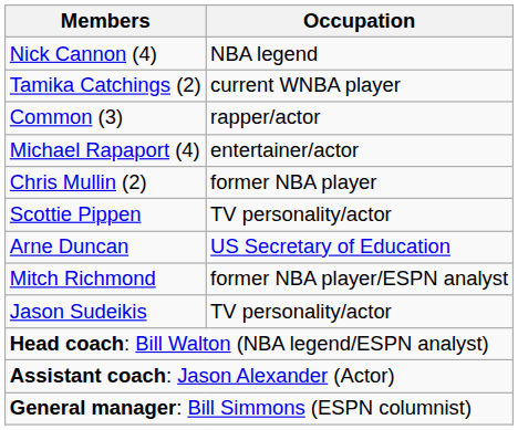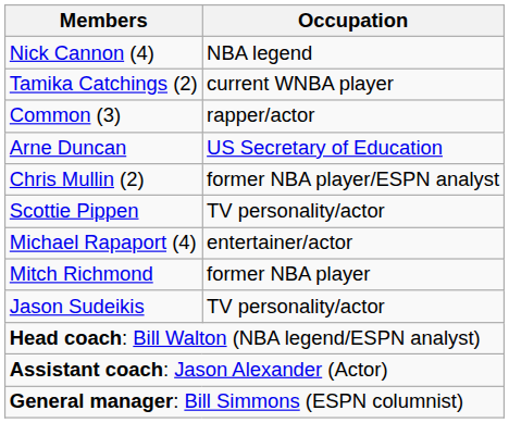 <table class="wikitable">
 <tr>
 <th>Members</th>
 <th>Occupation</th>
 </tr>
 <tr>
 <td><a href='#'>Nick Cannon</a> (4)</td>
 <td>NBA legend</td>
 </tr>
 <tr>
 <td><a href='#'>Tamika Catchings</a> (2)</td>
 <td>current WNBA player</td>
 </tr>
 <tr>
 <td><a href='#'>Common</a> (3)</td>
 <td>rapper/actor</td>
 </tr>
 <tr>
-<td><a href='#'>Michael Rapaport</a> (4)</td>
-<td>entertainer/actor</td>
+<td><a href='#'>Arne Duncan</a></td>
+<td><a href='#'>US Secretary of Education</a></td>
 </tr>
 <tr>
 <td><a href='#'>Chris Mullin</a> (2)</td>
-<td>former NBA player</td>
+<td>former NBA player/ESPN analyst</td>
 </tr>
 <tr>
 <td><a href='#'>Scottie Pippen</a></td>
 <td>TV personality/actor</td>
 </tr>
 <tr>
-<td><a href='#'>Arne Duncan</a></td>
-<td><a href='#'>US Secretary of Education</a></td>
+<td><a href='#'>Michael Rapaport</a> (4)</td>
+<td>entertainer/actor</td>
 </tr>
 <tr>
 <td><a href='#'>Mitch Richmond</a></td>
-<td>former NBA player/ESPN analyst</td>
+<td>former NBA player</td>
 </tr>
 <tr>
 <td><a href='#'>Jason Sudeikis</a></td>
 <td>TV personality/actor</td>
 </tr>
 <tr>
 <td colspan="2"><strong>Head coach</strong>: <a href='#'>Bill Walton</a> (NBA legend/ESPN analyst)</td>
 </tr>
 <tr>
 <td colspan="2"><strong>Assistant coach</strong>: <a href='#'>Jason Alexander</a> (Actor)</td>
 </tr>
 <tr>
 <td colspan="2"><strong>General manager</strong>: <a href='#'>Bill Simmons</a> (ESPN columnist)</td>
 </tr>
 </table>
